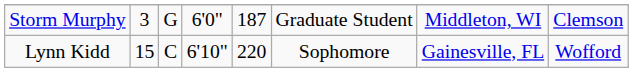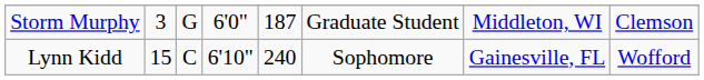 <table class="wikitable sortable" style="text-align:center;">
 <tr align=center>
 </tr>
 <tr>
 <td><a href='#'>Storm Murphy</a></td>
 <td>3</td>
 <td>G</td>
 <td>6'0"</td>
 <td>187</td>
 <td>Graduate Student</td>
 <td><a href='#'>Middleton, WI</a></td>
 <td><a href='#'>Clemson</a></td>
 </tr>
 <tr>
 <td>Lynn Kidd</td>
 <td>15</td>
 <td>C</td>
 <td>6'10"</td>
-<td>220</td>
+<td>240</td>
 <td>Sophomore</td>
 <td><a href='#'>Gainesville, FL</a></td>
 <td><a href='#'>Wofford</a></td>
 </tr>
 </table>
